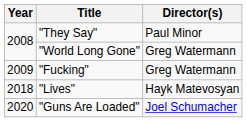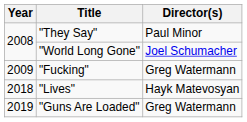 <table class="wikitable">
 <tr>
 <th>Year</th>
 <th>Title</th>
 <th>Director(s)</th>
 </tr>
 <tr>
 <td rowspan="2">2008</td>
 <td>"They Say"</td>
 <td>Paul Minor</td>
 </tr>
 <tr>
 <td>"World Long Gone"</td>
-<td>Greg Watermann</td>
+<td><a href='#'>Joel Schumacher</a></td>
 </tr>
 <tr>
 <td>2009</td>
 <td>"Fucking"</td>
 <td>Greg Watermann</td>
 </tr>
 <tr>
 <td>2018</td>
 <td>"Lives"</td>
 <td>Hayk Matevosyan</td>
 </tr>
 <tr>
-<td>2020</td>
+<td>2019</td>
 <td>"Guns Are Loaded"</td>
-<td><a href='#'>Joel Schumacher</a></td>
+<td>Greg Watermann</td>
 </tr>
 </table>
